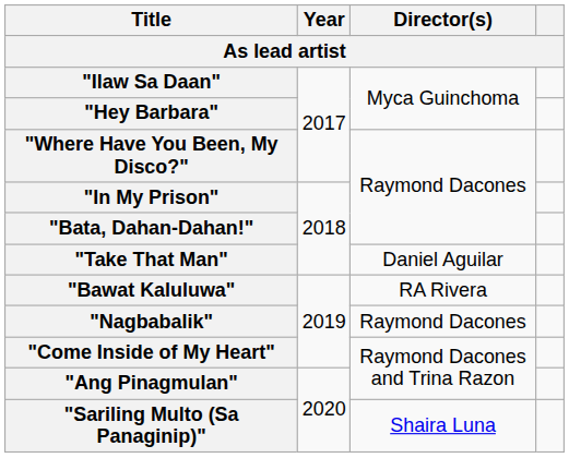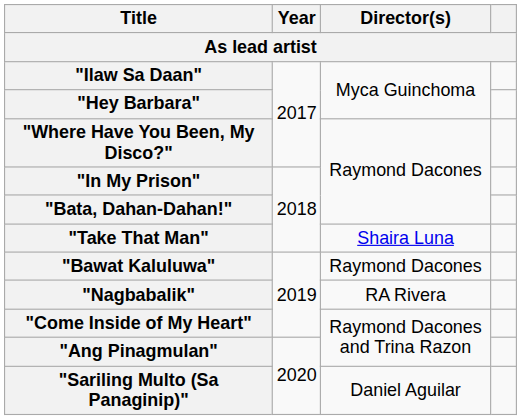 <table class="wikitable plainrowheaders" style="text-align:center;">
 <tr>
 <th scope="col" style="width:14.5em;">Title</th>
 <th scope="col" style="width:1em;">Year</th>
 <th scope="col" style="width:9em;">Director(s)</th>
 <th scope="col" style="width:1em;"></th>
 </tr>
 <tr>
 <th scope="col" colspan="5">As lead artist</th>
 </tr>
 <tr>
 <th scope="row">"Ilaw Sa Daan"</th>
 <td rowspan="3">2017</td>
 <td rowspan="2">Myca Guinchoma</td>
 <td></td>
 </tr>
 <tr>
 <th scope="row">"Hey Barbara"</th>
 <td></td>
 </tr>
 <tr>
 <th scope="row">"Where Have You Been, My Disco?"</th>
 <td rowspan="3">Raymond Dacones</td>
 <td></td>
 </tr>
 <tr>
 <th scope="row">"In My Prison"</th>
 <td rowspan="3">2018</td>
 <td></td>
 </tr>
 <tr>
 <th scope="row">"Bata, Dahan-Dahan!"</th>
 <td></td>
 </tr>
 <tr>
 <th scope="row">"Take That Man"</th>
-<td>Daniel Aguilar<br></td>
+<td><a href='#'>Shaira Luna</a></td>
 <td></td>
 </tr>
 <tr>
 <th scope="row">"Bawat Kaluluwa"</th>
 <td rowspan="3">2019</td>
-<td>RA Rivera</td>
+<td>Raymond Dacones</td>
 <td></td>
 </tr>
 <tr>
 <th scope="row">"Nagbabalik"<br></th>
-<td>Raymond Dacones</td>
+<td>RA Rivera</td>
 <td></td>
 </tr>
 <tr>
 <th scope="row">"Come Inside of My Heart"</th>
 <td rowspan="2">Raymond Dacones and Trina Razon</td>
 <td></td>
 </tr>
 <tr>
 <th scope="row">"Ang Pinagmulan"</th>
 <td rowspan="2">2020</td>
 <td></td>
 </tr>
 <tr>
 <th scope="row">"Sariling Multo (Sa Panaginip)"</th>
-<td><a href='#'>Shaira Luna</a></td>
+<td>Daniel Aguilar<br></td>
 <td></td>
 </tr>
 </table>
